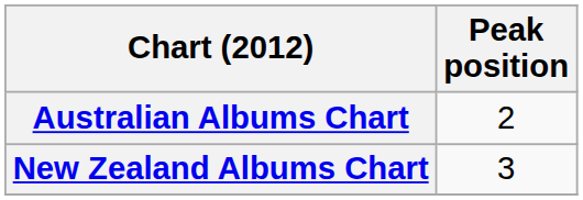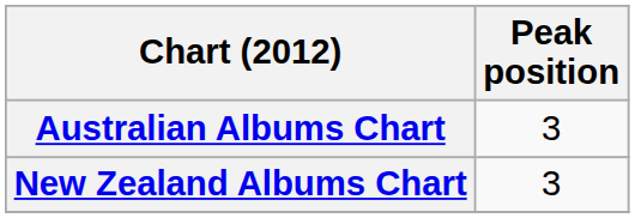 <table class="wikitable sortable plainrowheaders">
 <tr>
 <th scope="col">Chart (2012)</th>
 <th scope="col">Peak<br>position</th>
 </tr>
 <tr>
 <th scope="row"><a href='#'>Australian Albums Chart</a></th>
-<td style="text-align:center;">2</td>
+<td style="text-align:center;">3</td>
 </tr>
 <tr>
 <th scope="row"><a href='#'>New Zealand Albums Chart</a></th>
 <td style="text-align:center;">3</td>
 </tr>
 <tr>
 </tr>
 </table>
